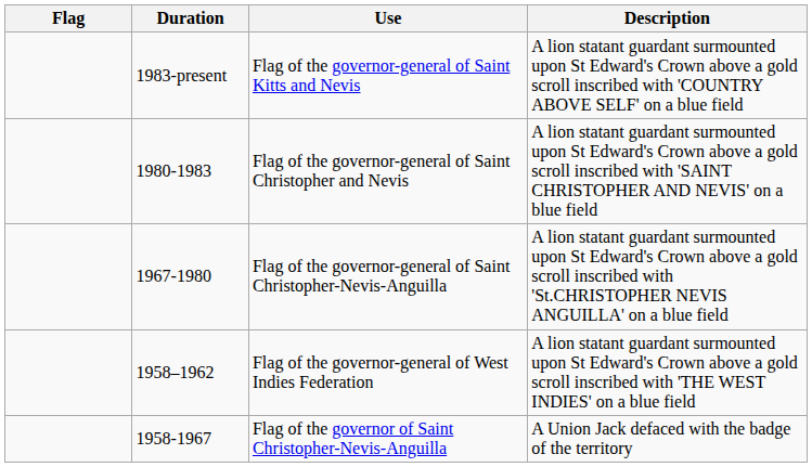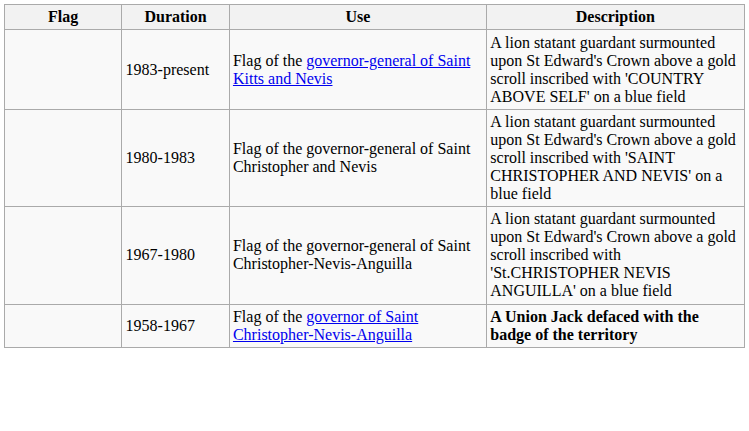 <table class="wikitable">
 <tr>
 <th width="110">Flag</th>
 <th width="100">Duration</th>
 <th width="250">Use</th>
 <th width="250">Description</th>
 </tr>
 <tr>
 <td></td>
 <td>1983-present</td>
 <td>Flag of the <a href='#'>governor-general of Saint Kitts and Nevis</a></td>
 <td>A lion statant guardant surmounted upon St Edward's Crown above a gold scroll inscribed with 'COUNTRY ABOVE SELF' on a blue field</td>
 </tr>
 <tr>
 <td></td>
 <td>1980-1983</td>
 <td>Flag of the governor-general of Saint Christopher and Nevis</td>
 <td>A lion statant guardant surmounted upon St Edward's Crown above a gold scroll inscribed with 'SAINT CHRISTOPHER AND NEVIS' on a blue field</td>
 </tr>
 <tr>
 <td></td>
 <td>1967-1980</td>
 <td>Flag of the governor-general of Saint Christopher-Nevis-Anguilla</td>
 <td>A lion statant guardant surmounted upon St Edward's Crown above a gold scroll inscribed with 'St.CHRISTOPHER NEVIS ANGUILLA' on a blue field</td>
 </tr>
 <tr>
 <td></td>
-<td>1958–1962</td>
-<td>Flag of the governor-general of West Indies Federation</td>
-<td>A lion statant guardant surmounted upon St Edward's Crown above a gold scroll inscribed with 'THE WEST INDIES' on a blue field</td>
-</tr>
-<tr>
-<td></td>
 <td>1958-1967</td>
 <td>Flag of the <a href='#'>governor of Saint Christopher-Nevis-Anguilla</a></td>
-<td>A Union Jack defaced with the badge of the territory</td>
+<td><strong>A Union Jack defaced with the badge of the territory</strong></td>
 </tr>
 </table>
